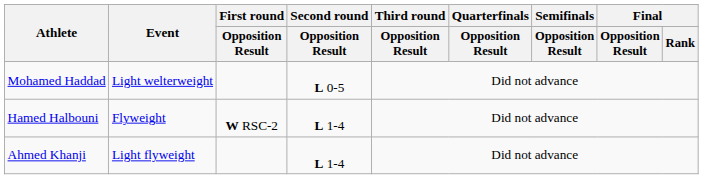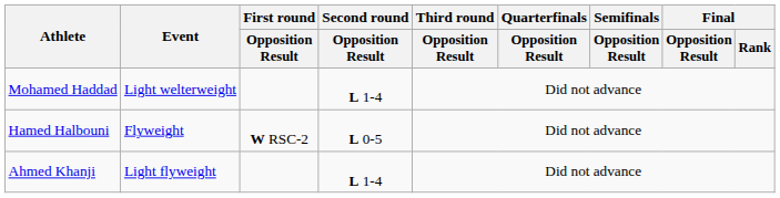 <table class="wikitable" style="font-size:90%">
 <tr>
 <th rowspan="2">Athlete</th>
 <th rowspan="2">Event</th>
 <th>First round</th>
 <th>Second round</th>
 <th>Third round</th>
 <th>Quarterfinals</th>
 <th>Semifinals</th>
 <th colspan=2>Final</th>
 </tr>
 <tr style="font-size:95%">
 <th>Opposition<br>Result</th>
 <th>Opposition<br>Result</th>
 <th>Opposition<br>Result</th>
 <th>Opposition<br>Result</th>
 <th>Opposition<br>Result</th>
 <th>Opposition<br>Result</th>
 <th>Rank</th>
 </tr>
 <tr align=center>
 <td align=left><a href='#'>Mohamed Haddad</a></td>
 <td align=left><a href='#'>Light welterweight</a></td>
 <td></td>
-<td><br><strong>L</strong> 0-5</td>
+<td><br><strong>L</strong> 1-4</td>
 <td colspan=5>Did not advance</td>
 </tr>
 <tr align=center>
 <td align=left><a href='#'>Hamed Halbouni</a></td>
 <td align=left><a href='#'>Flyweight</a></td>
 <td><br><strong>W</strong> RSC-2</td>
-<td><br><strong>L</strong> 1-4</td>
+<td><br><strong>L</strong> 0-5</td>
 <td colspan=5>Did not advance</td>
 </tr>
 <tr align=center>
 <td align=left><a href='#'>Ahmed Khanji</a></td>
 <td align=left><a href='#'>Light flyweight</a></td>
 <td></td>
 <td><br><strong>L</strong> 1-4</td>
 <td colspan=5>Did not advance</td>
 </tr>
 </table>
